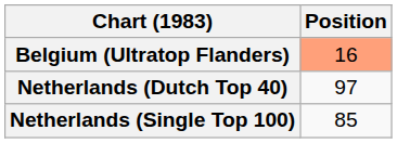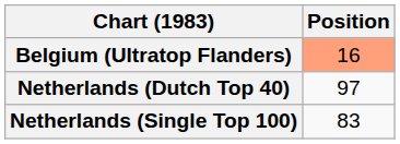 <table class="wikitable sortable plainrowheaders" style="text-align:center">
 <tr>
 <th scope="col">Chart (1983)</th>
 <th scope="col">Position</th>
 </tr>
 <tr>
 <th scope="row">Belgium (Ultratop Flanders)</th>
 <td style="background: lightsalmon;">16</td>
 </tr>
 <tr>
 <th scope="row">Netherlands (Dutch Top 40)</th>
 <td>97</td>
 </tr>
 <tr>
 <th scope="row">Netherlands (Single Top 100)</th>
-<td>85</td>
+<td>83</td>
 </tr>
 </table>
